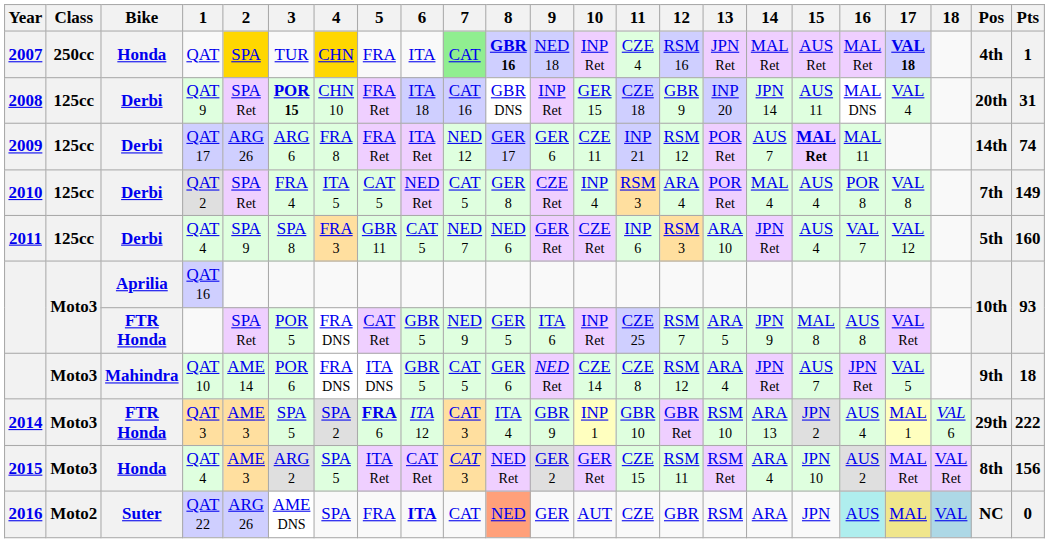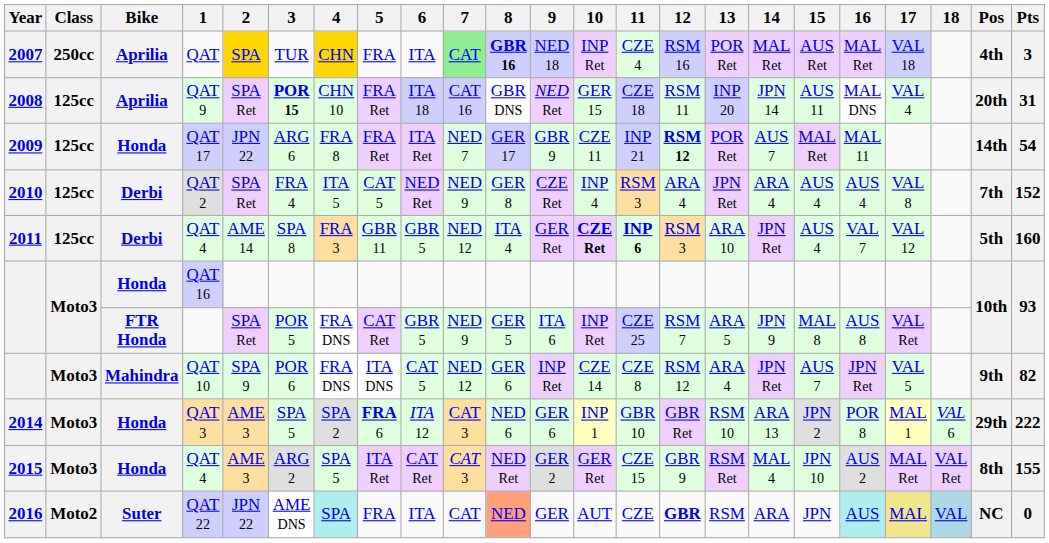 <table class="wikitable" style="text-align:center">
 <tr>
 <th>Year</th>
 <th>Class</th>
 <th>Bike</th>
 <th>1</th>
 <th>2</th>
 <th>3</th>
 <th>4</th>
 <th>5</th>
 <th>6</th>
 <th>7</th>
 <th>8</th>
 <th>9</th>
 <th>10</th>
 <th>11</th>
 <th>12</th>
 <th>13</th>
 <th>14</th>
 <th>15</th>
 <th>16</th>
 <th>17</th>
 <th>18</th>
 <th>Pos</th>
 <th>Pts</th>
 </tr>
 <tr>
 <th align="left"><a href='#'>2007</a></th>
 <th align="left">250cc</th>
-<th align="left"><a href='#'>Honda</a></th>
+<th align="left"><a href='#'>Aprilia</a></th>
 <td><a href='#'>QAT</a></td>
 <td style="background: gold;"><a href='#'>SPA</a></td>
 <td><a href='#'>TUR</a></td>
 <td style="background: gold;"><a href='#'>CHN</a></td>
 <td><a href='#'>FRA</a></td>
 <td><a href='#'>ITA</a></td>
 <td style="background: lightgreen;"><a href='#'>CAT</a></td>
 <td style="background:#cfcfff;"><strong><a href='#'>GBR</a><br><small>16</small></strong></td>
 <td style="background:#cfcfff;"><a href='#'>NED</a><br><small>18</small></td>
 <td style="background:#EFCFFF;"><a href='#'>INP</a><br><small>Ret</small></td>
 <td style="background:#dfffdf;"><a href='#'>CZE</a><br><small>4</small></td>
 <td style="background:#cfcfff;"><a href='#'>RSM</a><br><small>16</small></td>
-<td style="background:#EFCFFF;"><a href='#'>JPN</a><br><small>Ret</small></td>
+<td style="background:#efcfff;"><a href='#'>POR</a><br><small>Ret</small></td>
 <td style="background:#EFCFFF;"><a href='#'>MAL</a><br><small>Ret</small></td>
 <td style="background:#efcfff;"><a href='#'>AUS</a><br><small>Ret</small></td>
 <td style="background:#efcfff;"><a href='#'>MAL</a><br><small>Ret</small></td>
-<td style="background:#cfcfff;"><strong><a href='#'>VAL</a><br><small>18</small></strong></td>
+<td style="background:#cfcfff;"><a href='#'>VAL</a><br><small>18</small></td>
 <td></td>
 <th>4th</th>
-<th>1</th>
+<th>3</th>
 </tr>
 <tr>
 <th align="left"><a href='#'>2008</a></th>
 <th align="left">125cc</th>
-<th align="left"><a href='#'>Derbi</a></th>
+<th align="left"><a href='#'>Aprilia</a></th>
 <td style="background:#dfffdf;"><a href='#'>QAT</a><br><small>9</small></td>
 <td style="background:#efcfff;"><a href='#'>SPA</a><br><small>Ret</small></td>
 <td style="background:#dfffdf;"><strong><a href='#'>POR</a><br><small>15</small></strong></td>
 <td style="background:#dfffdf;"><a href='#'>CHN</a><br><small>10</small></td>
 <td style="background:#efcfff;"><a href='#'>FRA</a><br><small>Ret</small></td>
 <td style="background:#cfcfff;"><a href='#'>ITA</a><br><small>18</small></td>
 <td style="background:#cfcfff;"><a href='#'>CAT</a><br><small>16</small></td>
 <td style="background:#ffffff;"><a href='#'>GBR</a><br><small>DNS</small></td>
-<td style="background:#EFCFFF;"><a href='#'>INP</a><br><small>Ret</small></td>
+<td style="background:#efcfff;"><em><a href='#'>NED</a></em><br><small>Ret</small></td>
 <td style="background:#dfffdf;"><a href='#'>GER</a><br><small>15</small></td>
 <td style="background:#cfcfff;"><a href='#'>CZE</a><br><small>18</small></td>
-<td style="background:#dfffdf;"><a href='#'>GBR</a><br><small>9</small></td>
+<td style="background:#dfffdf;"><a href='#'>RSM</a><br><small>11</small></td>
 <td style="background:#cfcfff;"><a href='#'>INP</a><br><small>20</small></td>
 <td style="background:#dfffdf;"><a href='#'>JPN</a><br><small>14</small></td>
 <td style="background:#dfffdf;"><a href='#'>AUS</a><br><small>11</small></td>
 <td style="background:#ffffff;"><a href='#'>MAL</a><br><small>DNS</small></td>
 <td style="background:#DFFFDF;"><a href='#'>VAL</a><br><small>4</small></td>
 <td></td>
 <th>20th</th>
 <th>31</th>
 </tr>
 <tr>
 <th align="left"><a href='#'>2009</a></th>
 <th align="left">125cc</th>
-<th align="left"><a href='#'>Derbi</a></th>
+<th align="left"><a href='#'>Honda</a></th>
 <td style="background:#cfcfff;"><a href='#'>QAT</a><br><small>17</small></td>
-<td style="background:#cfcfff;"><a href='#'>ARG</a><br><small>26</small></td>
+<td style="background:#cfcfff;"><a href='#'>JPN</a><br><small>22</small></td>
 <td style="background:#dfffdf;"><a href='#'>ARG</a><br><small>6</small></td>
 <td style="background:#dfffdf;"><a href='#'>FRA</a><br><small>8</small></td>
 <td style="background:#EFCFFF;"><a href='#'>FRA</a><br><small>Ret</small></td>
 <td style="background:#EFCFFF;"><a href='#'>ITA</a><br><small>Ret</small></td>
-<td style="background:#dfffdf;"><a href='#'>NED</a><br><small>12</small></td>
+<td style="background:#DFFFDF;"><a href='#'>NED</a><br><small>7</small></td>
 <td style="background:#cfcfff;"><a href='#'>GER</a><br><small>17</small></td>
-<td style="background:#dfffdf;"><a href='#'>GER</a><br><small>6</small></td>
+<td style="background:#dfffdf;"><a href='#'>GBR</a><br><small>9</small></td>
 <td style="background:#dfffdf;"><a href='#'>CZE</a><br><small>11</small></td>
 <td style="background:#cfcfff;"><a href='#'>INP</a><br><small>21</small></td>
-<td style="background:#dfffdf;"><a href='#'>RSM</a><br><small>12</small></td>
+<td style="background:#dfffdf;"><strong><a href='#'>RSM</a><br><small>12</small></strong></td>
 <td style="background:#efcfff;"><a href='#'>POR</a><br><small>Ret</small></td>
 <td style="background:#dfffdf;"><a href='#'>AUS</a><br><small>7</small></td>
-<td style="background:#efcfff;"><strong><a href='#'>MAL</a><br><small>Ret</small></strong></td>
+<td style="background:#efcfff;"><a href='#'>MAL</a><br><small>Ret</small></td>
 <td style="background:#DFFFDF;"><a href='#'>MAL</a><br><small>11</small></td>
 <td></td>
 <td></td>
 <th>14th</th>
-<th>74</th>
+<th>54</th>
 </tr>
 <tr>
 <th align="left"><a href='#'>2010</a></th>
 <th align="left">125cc</th>
 <th align="left"><a href='#'>Derbi</a></th>
 <td style="background:#DFDFDF;"><a href='#'>QAT</a><br><small>2</small></td>
 <td style="background:#EFCFFF;"><a href='#'>SPA</a><br><small>Ret</small></td>
 <td style="background:#DFFFDF;"><a href='#'>FRA</a><br><small>4</small></td>
 <td style="background:#DFFFDF;"><a href='#'>ITA</a><br><small>5</small></td>
 <td style="background:#DFFFDF;"><a href='#'>CAT</a><br><small>5</small></td>
 <td style="background:#EFCFFF;"><a href='#'>NED</a><br><small>Ret</small></td>
-<td style="background:#DFFFDF;"><a href='#'>CAT</a><br><small>5</small></td>
+<td style="background:#DFFFDF;"><a href='#'>NED</a><br><small>9</small></td>
 <td style="background:#DFFFDF;"><a href='#'>GER</a><br><small>8</small></td>
 <td style="background:#EFCFFF;"><a href='#'>CZE</a><br><small>Ret</small></td>
 <td style="background:#DFFFDF;"><a href='#'>INP</a><br><small>4</small></td>
 <td style="background:#FFDF9F;"><a href='#'>RSM</a><br><small>3</small></td>
 <td style="background:#DFFFDF;"><a href='#'>ARA</a><br><small>4</small></td>
-<td style="background:#efcfff;"><a href='#'>POR</a><br><small>Ret</small></td>
-<td style="background:#DFFFDF;"><a href='#'>MAL</a><br><small>4</small></td>
+<td style="background:#EFCFFF;"><a href='#'>JPN</a><br><small>Ret</small></td>
+<td style="background:#dfffdf;"><a href='#'>ARA</a><br><small>4</small></td>
 <td style="background:#DFFFDF;"><a href='#'>AUS</a><br><small>4</small></td>
-<td style="background:#DFFFDF;"><a href='#'>POR</a><br><small>8</small></td>
+<td style="background:#dfffdf;"><a href='#'>AUS</a><br><small>4</small></td>
 <td style="background:#DFFFDF;"><a href='#'>VAL</a><br><small>8</small></td>
 <td></td>
 <th>7th</th>
-<th>149</th>
+<th>152</th>
 </tr>
 <tr>
 <th align="left"><a href='#'>2011</a></th>
 <th align="left">125cc</th>
 <th align="left"><a href='#'>Derbi</a></th>
 <td style="background:#DFFFDF;"><a href='#'>QAT</a><br><small>4</small></td>
-<td style="background:#DFFFDF;"><a href='#'>SPA</a><br><small>9</small></td>
+<td style="background:#dfffdf;"><a href='#'>AME</a><br><small>14</small></td>
 <td style="background:#dfffdf;"><a href='#'>SPA</a><br><small>8</small></td>
 <td style="background:#FFDF9F;"><a href='#'>FRA</a><br><small>3</small></td>
 <td style="background:#DFFFDF;"><a href='#'>GBR</a><br><small>11</small></td>
-<td style="background:#dfffdf;"><a href='#'>CAT</a><br><small>5</small></td>
-<td style="background:#DFFFDF;"><a href='#'>NED</a><br><small>7</small></td>
-<td style="background:#dfffdf;"><a href='#'>NED</a><br><small>6</small></td>
+<td style="background:#DFFFDF;"><a href='#'>GBR</a><br><small>5</small></td>
+<td style="background:#dfffdf;"><a href='#'>NED</a><br><small>12</small></td>
+<td style="background:#DFFFDF;"><a href='#'>ITA</a><br><small>4</small></td>
 <td style="background:#EFCFFF;"><a href='#'>GER</a><br><small>Ret</small></td>
-<td style="background:#EFCFFF;"><a href='#'>CZE</a><br><small>Ret</small></td>
-<td style="background:#DFFFDF;"><a href='#'>INP</a><br><small>6</small></td>
+<td style="background:#EFCFFF;"><strong><a href='#'>CZE</a><br><small>Ret</small></strong></td>
+<td style="background:#DFFFDF;"><strong><a href='#'>INP</a><br><small>6</small></strong></td>
 <td style="background:#FFDF9F;"><a href='#'>RSM</a><br><small>3</small></td>
 <td style="background:#dfffdf;"><a href='#'>ARA</a><br><small>10</small></td>
 <td style="background:#EFCFFF;"><a href='#'>JPN</a><br><small>Ret</small></td>
 <td style="background:#DFFFDF;"><a href='#'>AUS</a><br><small>4</small></td>
 <td style="background:#dfffdf;"><a href='#'>VAL</a><br><small>7</small></td>
 <td style="background:#dfffdf;"><a href='#'>VAL</a><br><small>12</small></td>
 <td></td>
 <th>5th</th>
 <th>160</th>
 </tr>
 <tr>
 <th align="left" rowspan=2></th>
 <th align="left" rowspan=2>Moto3</th>
-<th align="left"><a href='#'>Aprilia</a></th>
+<th align="left"><a href='#'>Honda</a></th>
 <td style="background:#cfcfff;"><a href='#'>QAT</a><br><small>16</small></td>
 <td></td>
 <td></td>
 <td></td>
 <td></td>
 <td></td>
 <td></td>
 <td></td>
 <td></td>
 <td></td>
 <td></td>
 <td></td>
 <td></td>
 <td></td>
 <td></td>
 <td></td>
 <td></td>
 <td></td>
 <th rowspan=2>10th</th>
 <th rowspan=2>93</th>
 </tr>
 <tr>
 <th align="left"><a href='#'>FTR</a> <a href='#'>Honda</a></th>
 <td></td>
 <td style="background:#efcfff;"><a href='#'>SPA</a><br><small>Ret</small></td>
 <td style="background:#DFFFDF;"><a href='#'>POR</a><br><small>5</small></td>
 <td style="background:#ffffff;"><a href='#'>FRA</a><br><small>DNS</small></td>
 <td style="background:#efcfff;"><a href='#'>CAT</a><br><small>Ret</small></td>
 <td style="background:#DFFFDF;"><a href='#'>GBR</a><br><small>5</small></td>
 <td style="background:#DFFFDF;"><a href='#'>NED</a><br><small>9</small></td>
 <td style="background:#DFFFDF;"><a href='#'>GER</a><br><small>5</small></td>
 <td style="background:#DFFFDF;"><a href='#'>ITA</a><br><small>6</small></td>
 <td style="background:#efcfff;"><a href='#'>INP</a><br><small>Ret</small></td>
 <td style="background:#cfcfff;"><a href='#'>CZE</a><br><small>25</small></td>
 <td style="background:#DFFFDF;"><a href='#'>RSM</a><br><small>7</small></td>
 <td style="background:#dfffdf;"><a href='#'>ARA</a><br><small>5</small></td>
 <td style="background:#dfffdf;"><a href='#'>JPN</a><br><small>9</small></td>
 <td style="background:#dfffdf;"><a href='#'>MAL</a><br><small>8</small></td>
 <td style="background:#dfffdf;"><a href='#'>AUS</a><br><small>8</small></td>
 <td style="background:#EFCFFF;"><a href='#'>VAL</a><br><small>Ret</small></td>
 <td></td>
 </tr>
 <tr>
 <th align="left"></th>
 <th align="left">Moto3</th>
 <th align="left"><a href='#'>Mahindra</a></th>
 <td style="background:#dfffdf;"><a href='#'>QAT</a><br><small>10</small></td>
-<td style="background:#dfffdf;"><a href='#'>AME</a><br><small>14</small></td>
+<td style="background:#DFFFDF;"><a href='#'>SPA</a><br><small>9</small></td>
 <td style="background:#DFFFDF;"><a href='#'>POR</a><br><small>6</small></td>
 <td style="background:#ffffff;"><a href='#'>FRA</a><br><small>DNS</small></td>
 <td style="background:#ffffff;"><a href='#'>ITA</a><br><small>DNS</small></td>
-<td style="background:#DFFFDF;"><a href='#'>GBR</a><br><small>5</small></td>
-<td style="background:#DFFFDF;"><a href='#'>CAT</a><br><small>5</small></td>
+<td style="background:#dfffdf;"><a href='#'>CAT</a><br><small>5</small></td>
+<td style="background:#dfffdf;"><a href='#'>NED</a><br><small>12</small></td>
 <td style="background:#dfffdf;"><a href='#'>GER</a><br><small>6</small></td>
-<td style="background:#efcfff;"><em><a href='#'>NED</a></em><br><small>Ret</small></td>
+<td style="background:#EFCFFF;"><a href='#'>INP</a><br><small>Ret</small></td>
 <td style="background:#dfffdf;"><a href='#'>CZE</a><br><small>14</small></td>
 <td style="background:#dfffdf;"><a href='#'>CZE</a><br><small>8</small></td>
 <td style="background:#dfffdf;"><a href='#'>RSM</a><br><small>12</small></td>
 <td style="background:#DFFFDF;"><a href='#'>ARA</a><br><small>4</small></td>
 <td style="background:#efcfff;"><a href='#'>JPN</a><br><small>Ret</small></td>
 <td style="background:#dfffdf;"><a href='#'>AUS</a><br><small>7</small></td>
 <td style="background:#EFCFFF;"><a href='#'>JPN</a><br><small>Ret</small></td>
 <td style="background:#dfffdf;"><a href='#'>VAL</a><br><small>5</small></td>
 <td></td>
 <th>9th</th>
-<th>18</th>
+<th>82</th>
 </tr>
 <tr>
 <th align="left"><a href='#'>2014</a></th>
 <th align="left">Moto3</th>
-<th align="left"><a href='#'>FTR</a> <a href='#'>Honda</a></th>
+<th align="left"><a href='#'>Honda</a></th>
 <td style="background:#ffdf9f;"><a href='#'>QAT</a><br><small>3</small></td>
 <td style="background:#ffdf9f;"><a href='#'>AME</a><br><small>3</small></td>
 <td style="background:#dfffdf;"><a href='#'>SPA</a><br><small>5</small></td>
 <td style="background:#DFDFDF;"><a href='#'>SPA</a><br><small>2</small></td>
 <td style="background:#dfffdf;"><strong><a href='#'>FRA</a></strong><br><small>6</small></td>
 <td style="background:#dfffdf;"><em><a href='#'>ITA</a></em><br><small>12</small></td>
 <td style="background:#ffdf9f;"><a href='#'>CAT</a><br><small>3</small></td>
-<td style="background:#DFFFDF;"><a href='#'>ITA</a><br><small>4</small></td>
-<td style="background:#dfffdf;"><a href='#'>GBR</a><br><small>9</small></td>
+<td style="background:#dfffdf;"><a href='#'>NED</a><br><small>6</small></td>
+<td style="background:#dfffdf;"><a href='#'>GER</a><br><small>6</small></td>
 <td style="background:#ffffbf;"><a href='#'>INP</a><br><small>1</small></td>
 <td style="background:#dfffdf;"><a href='#'>GBR</a><br><small>10</small></td>
 <td style="background:#EFCFFF;"><a href='#'>GBR</a><br><small>Ret</small></td>
 <td style="background:#dfffdf;"><a href='#'>RSM</a><br><small>10</small></td>
 <td style="background:#dfffdf;"><a href='#'>ARA</a><br><small>13</small></td>
 <td style="background:#DFDFDF;"><a href='#'>JPN</a><br><small>2</small></td>
-<td style="background:#dfffdf;"><a href='#'>AUS</a><br><small>4</small></td>
+<td style="background:#DFFFDF;"><a href='#'>POR</a><br><small>8</small></td>
 <td style="background:#ffffbf;"><a href='#'>MAL</a><br><small>1</small></td>
 <td style="background:#dfffdf;"><em><a href='#'>VAL</a></em><br><small>6</small></td>
 <th>29th</th>
 <th>222</th>
 </tr>
 <tr>
 <th align="left"><a href='#'>2015</a></th>
 <th align="left">Moto3</th>
 <th align="left"><a href='#'>Honda</a></th>
 <td style="background:#dfffdf;"><a href='#'>QAT</a><br><small>4</small></td>
 <td style="background:#ffdf9f;"><a href='#'>AME</a><br><small>3</small></td>
 <td style="background:#dfdfdf;"><a href='#'>ARG</a><br><small>2</small></td>
 <td style="background:#dfffdf;"><a href='#'>SPA</a><br><small>5</small></td>
 <td style="background:#efcfff;"><a href='#'>ITA</a><br><small>Ret</small></td>
 <td style="background:#efcfff;"><a href='#'>CAT</a><br><small>Ret</small></td>
 <td style="background:#ffdf9f;"><em><a href='#'>CAT</a></em><br><small>3</small></td>
 <td style="background:#EFCFFF;"><a href='#'>NED</a><br><small>Ret</small></td>
 <td style="background:#dfdfdf;"><a href='#'>GER</a><br><small>2</small></td>
 <td style="background:#efcfff;"><a href='#'>GER</a><br><small>Ret</small></td>
 <td style="background:#dfffdf;"><a href='#'>CZE</a><br><small>15</small></td>
-<td style="background:#dfffdf;"><a href='#'>RSM</a><br><small>11</small></td>
+<td style="background:#dfffdf;"><a href='#'>GBR</a><br><small>9</small></td>
 <td style="background:#EFCFFF;"><a href='#'>RSM</a><br><small>Ret</small></td>
-<td style="background:#dfffdf;"><a href='#'>ARA</a><br><small>4</small></td>
+<td style="background:#DFFFDF;"><a href='#'>MAL</a><br><small>4</small></td>
 <td style="background:#dfffdf;"><a href='#'>JPN</a><br><small>10</small></td>
 <td style="background:#dfdfdf;"><a href='#'>AUS</a><br><small>2</small></td>
 <td style="background:#EFCFFF;"><a href='#'>MAL</a><br><small>Ret</small></td>
 <td style="background:#EFCFFF;"><a href='#'>VAL</a><br><small>Ret</small></td>
 <th>8th</th>
-<th>156</th>
+<th>155</th>
 </tr>
 <tr>
 <th align="left"><a href='#'>2016</a></th>
 <th align="left">Moto2</th>
 <th align="left"><a href='#'>Suter</a></th>
 <td style="background:#cfcfff;"><a href='#'>QAT</a><br><small>22</small></td>
-<td style="background:#cfcfff;"><a href='#'>ARG</a><br><small>26</small></td>
+<td style="background:#cfcfff;"><a href='#'>JPN</a><br><small>22</small></td>
 <td style="background:#ffffff;"><a href='#'>AME</a><br><small>DNS</small></td>
-<td><a href='#'>SPA</a></td>
+<td style="background: paleturquoise;"><a href='#'>SPA</a></td>
 <td><a href='#'>FRA</a></td>
-<td><strong><a href='#'>ITA</a></strong></td>
+<td><a href='#'>ITA</a></td>
 <td><a href='#'>CAT</a></td>
 <td style="background: lightsalmon;"><a href='#'>NED</a></td>
 <td><a href='#'>GER</a></td>
 <td><a href='#'>AUT</a></td>
 <td><a href='#'>CZE</a></td>
-<td><a href='#'>GBR</a></td>
+<td><strong><a href='#'>GBR</a></strong></td>
 <td><a href='#'>RSM</a></td>
 <td><a href='#'>ARA</a></td>
 <td><a href='#'>JPN</a></td>
 <td style="background: paleturquoise;"><a href='#'>AUS</a></td>
 <td style="background: khaki;"><a href='#'>MAL</a></td>
 <td style="background: lightblue;"><a href='#'>VAL</a></td>
 <th>NC</th>
 <th>0</th>
 </tr>
 </table>
